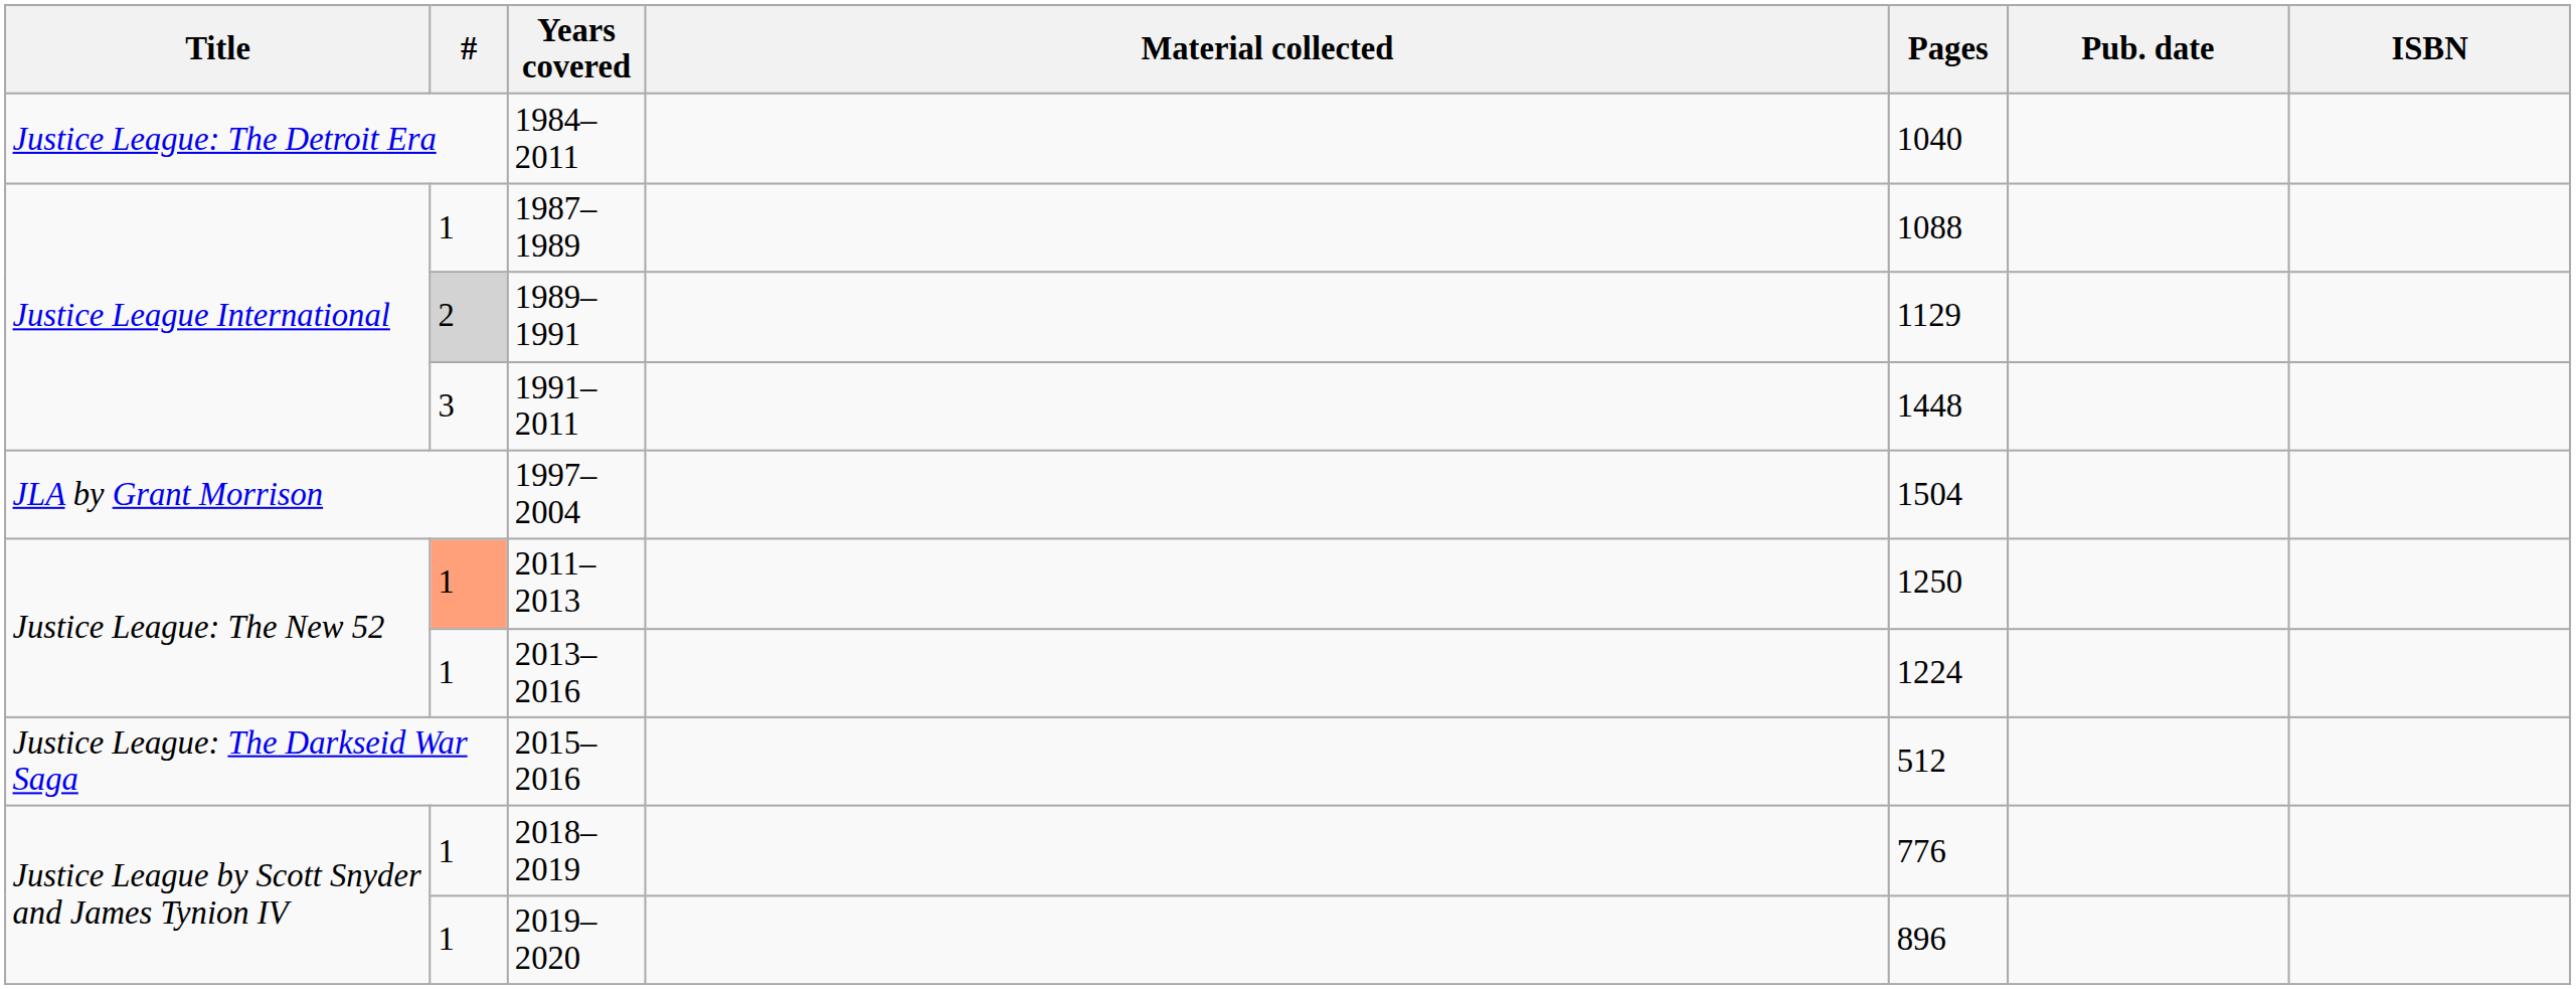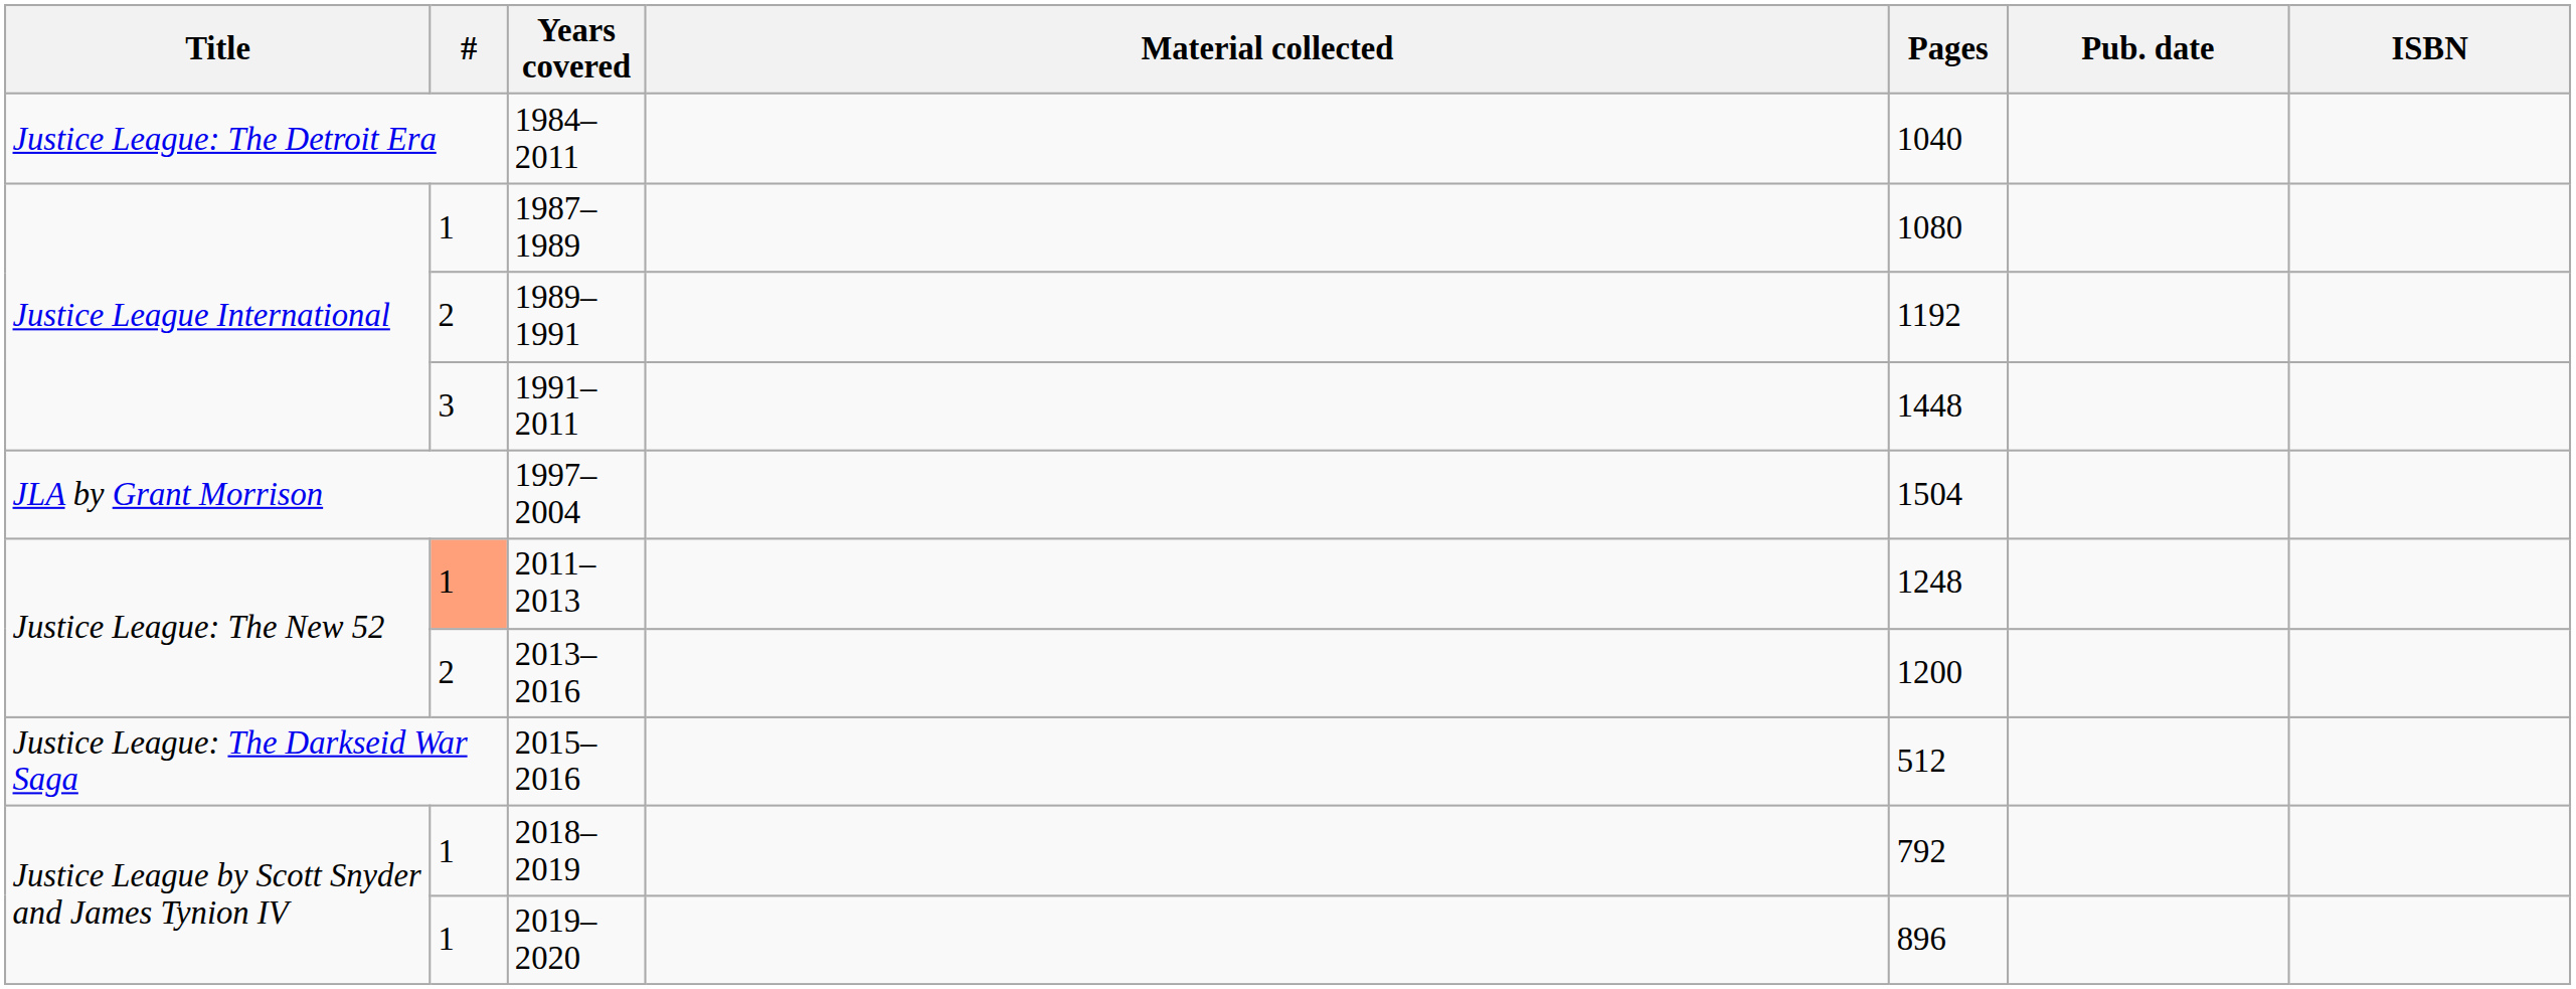 <table class="wikitable sortable" width=99%>
 <tr>
 <th width="200px">Title</th>
 <th class="unsortable" width="30px">#</th>
 <th width="60px">Years covered</th>
 <th class="unsortable">Material collected</th>
 <th width="50px">Pages</th>
 <th width="130px">Pub. date</th>
 <th class="unsortable" width="130px">ISBN</th>
 </tr>
 <tr>
 <td colspan="2"><em><a href='#'>Justice League: The Detroit Era</a></em></td>
 <td>1984–2011</td>
 <td></td>
 <td>1040</td>
 <td></td>
 <td></td>
 </tr>
 <tr>
 <td rowspan="3"><em><a href='#'>Justice League International</a></em></td>
 <td>1</td>
 <td>1987–1989</td>
 <td></td>
-<td>1088</td>
+<td>1080</td>
 <td></td>
 <td></td>
 </tr>
 <tr>
-<td style="background: lightgrey;">2</td>
+<td>2</td>
 <td>1989–1991</td>
 <td></td>
-<td>1129</td>
+<td>1192</td>
 <td></td>
 <td></td>
 </tr>
 <tr>
 <td>3</td>
 <td>1991–2011</td>
 <td></td>
 <td>1448</td>
 <td></td>
 <td></td>
 </tr>
 <tr>
 <td colspan="2"><em><a href='#'>JLA</a> by <a href='#'>Grant Morrison</a></em></td>
 <td>1997–2004</td>
 <td></td>
 <td>1504</td>
 <td></td>
 <td></td>
 </tr>
 <tr>
 <td rowspan="2"><em>Justice League: The New 52</em></td>
 <td style="background: lightsalmon;">1</td>
 <td>2011–2013</td>
 <td></td>
-<td>1250</td>
+<td>1248</td>
 <td></td>
 <td></td>
 </tr>
 <tr>
-<td>1</td>
+<td>2</td>
 <td>2013–2016</td>
 <td></td>
-<td>1224</td>
+<td>1200</td>
 <td></td>
 <td></td>
 </tr>
 <tr>
 <td colspan="2"><em>Justice League: <a href='#'>The Darkseid War Saga</a></em></td>
 <td>2015–2016</td>
 <td></td>
 <td>512</td>
 <td></td>
 <td></td>
 </tr>
 <tr>
 <td rowspan="2"><em>Justice League by Scott Snyder and James Tynion IV</em></td>
 <td>1</td>
 <td>2018–2019</td>
 <td></td>
-<td>776</td>
+<td>792</td>
 <td></td>
 <td></td>
 </tr>
 <tr>
 <td>1</td>
 <td>2019–2020</td>
 <td></td>
 <td>896</td>
 <td></td>
 <td></td>
 </tr>
 </table>
